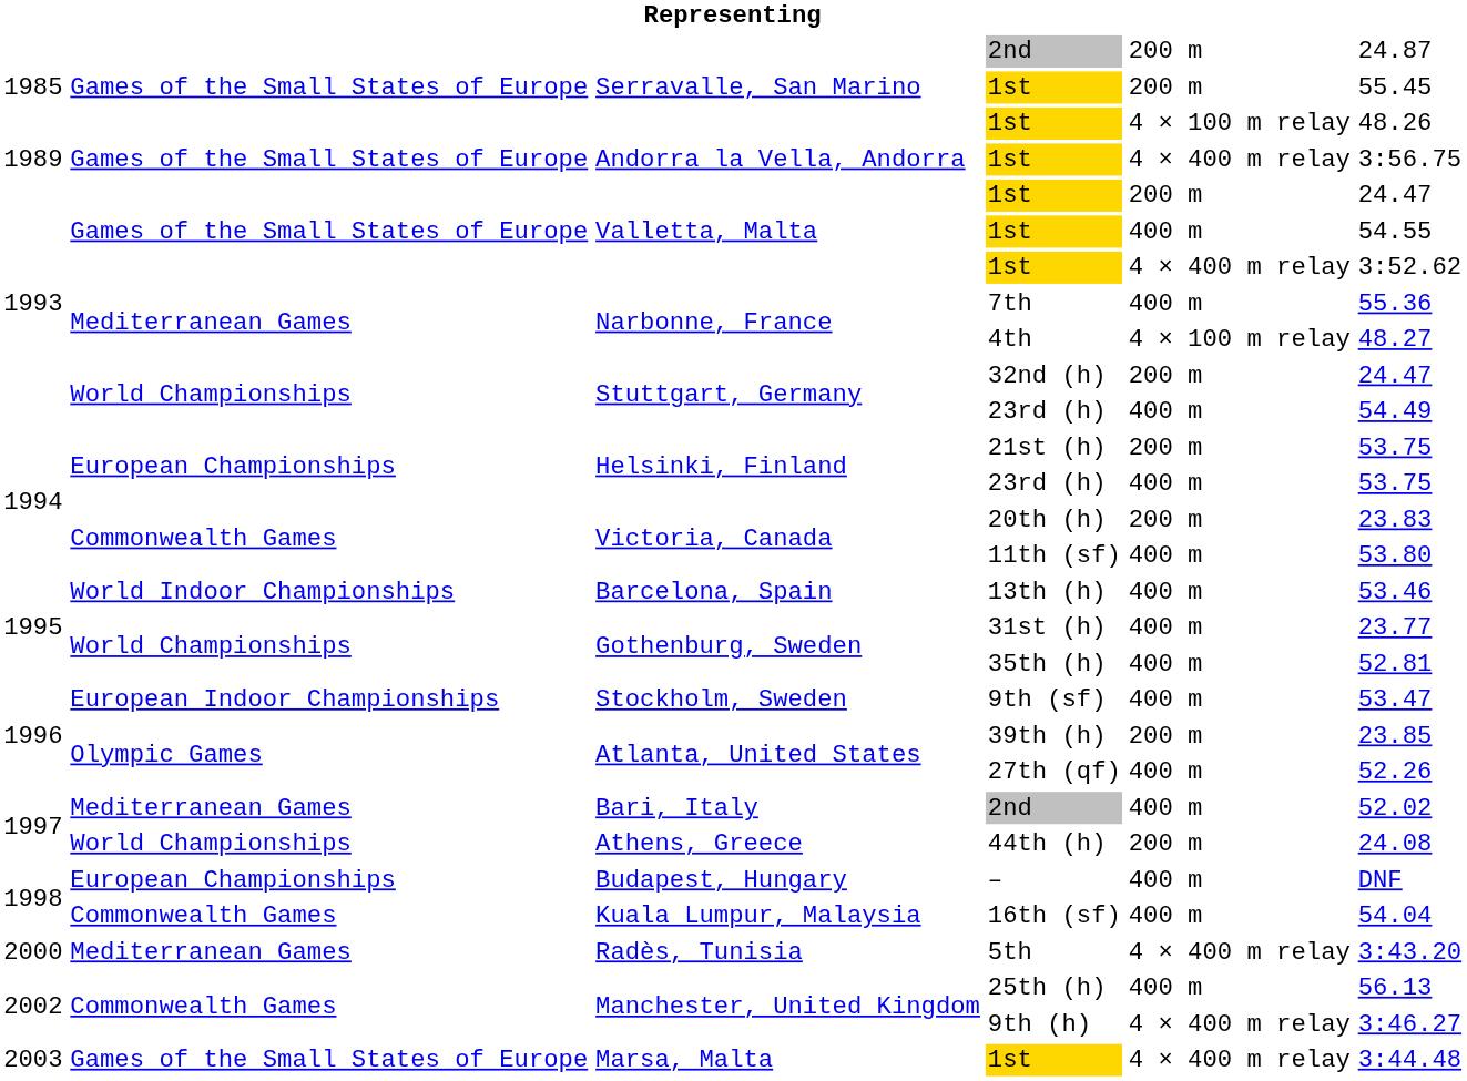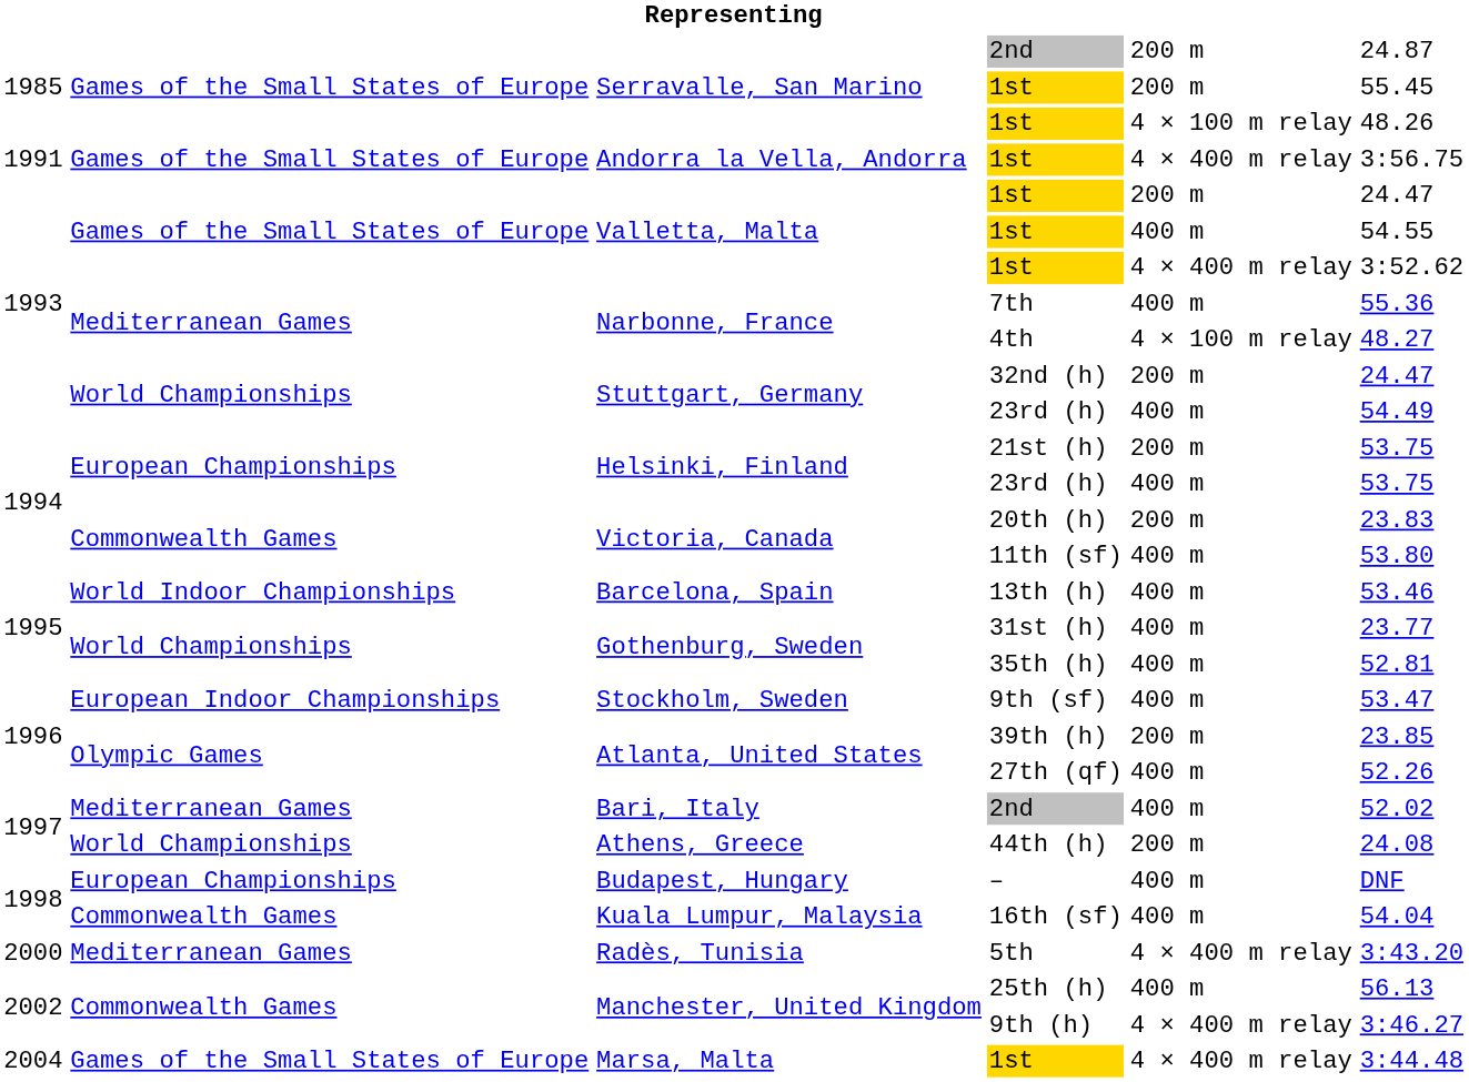 <table>
 <tr>
 <th colspan="6">Representing </th>
 </tr>
 <tr>
 <td rowspan=3>1985</td>
 <td rowspan=3><a href='#'>Games of the Small States of Europe</a></td>
 <td rowspan=3><a href='#'>Serravalle, San Marino</a></td>
 <td bgcolor=silver>2nd</td>
 <td>200 m</td>
 <td>24.87</td>
 </tr>
 <tr>
 <td bgcolor=gold>1st</td>
 <td>200 m</td>
 <td>55.45</td>
 </tr>
 <tr>
 <td bgcolor=gold>1st</td>
 <td>4 × 100 m relay</td>
 <td>48.26</td>
 </tr>
 <tr>
-<td>1989</td>
+<td>1991</td>
 <td><a href='#'>Games of the Small States of Europe</a></td>
 <td><a href='#'>Andorra la Vella, Andorra</a></td>
 <td bgcolor=gold>1st</td>
 <td>4 × 400 m relay</td>
 <td>3:56.75</td>
 </tr>
 <tr>
 <td rowspan=7>1993</td>
 <td rowspan=3><a href='#'>Games of the Small States of Europe</a></td>
 <td rowspan=3><a href='#'>Valletta, Malta</a></td>
 <td bgcolor=gold>1st</td>
 <td>200 m</td>
 <td>24.47</td>
 </tr>
 <tr>
 <td bgcolor=gold>1st</td>
 <td>400 m</td>
 <td>54.55</td>
 </tr>
 <tr>
 <td bgcolor=gold>1st</td>
 <td>4 × 400 m relay</td>
 <td>3:52.62</td>
 </tr>
 <tr>
 <td rowspan=2><a href='#'>Mediterranean Games</a></td>
 <td rowspan=2><a href='#'>Narbonne, France</a></td>
 <td>7th</td>
 <td>400 m</td>
 <td><a href='#'>55.36</a></td>
 </tr>
 <tr>
 <td>4th</td>
 <td>4 × 100 m relay</td>
 <td><a href='#'>48.27</a></td>
 </tr>
 <tr>
 <td rowspan=2><a href='#'>World Championships</a></td>
 <td rowspan=2><a href='#'>Stuttgart, Germany</a></td>
 <td>32nd (h)</td>
 <td>200 m</td>
 <td><a href='#'>24.47</a></td>
 </tr>
 <tr>
 <td>23rd (h)</td>
 <td>400 m</td>
 <td><a href='#'>54.49</a></td>
 </tr>
 <tr>
 <td rowspan=4>1994</td>
 <td rowspan=2><a href='#'>European Championships</a></td>
 <td rowspan=2><a href='#'>Helsinki, Finland</a></td>
 <td>21st (h)</td>
 <td>200 m</td>
 <td><a href='#'>53.75</a></td>
 </tr>
 <tr>
 <td>23rd (h)</td>
 <td>400 m</td>
 <td><a href='#'>53.75</a></td>
 </tr>
 <tr>
 <td rowspan=2><a href='#'>Commonwealth Games</a></td>
 <td rowspan=2><a href='#'>Victoria, Canada</a></td>
 <td>20th (h)</td>
 <td>200 m</td>
 <td><a href='#'>23.83</a></td>
 </tr>
 <tr>
 <td>11th (sf)</td>
 <td>400 m</td>
 <td><a href='#'>53.80</a></td>
 </tr>
 <tr>
 <td rowspan=3>1995</td>
 <td><a href='#'>World Indoor Championships</a></td>
 <td><a href='#'>Barcelona, Spain</a></td>
 <td>13th (h)</td>
 <td>400 m</td>
 <td><a href='#'>53.46</a></td>
 </tr>
 <tr>
 <td rowspan=2><a href='#'>World Championships</a></td>
 <td rowspan=2><a href='#'>Gothenburg, Sweden</a></td>
 <td>31st (h)</td>
 <td>400 m</td>
 <td><a href='#'>23.77</a></td>
 </tr>
 <tr>
 <td>35th (h)</td>
 <td>400 m</td>
 <td><a href='#'>52.81</a></td>
 </tr>
 <tr>
 <td rowspan=3>1996</td>
 <td><a href='#'>European Indoor Championships</a></td>
 <td><a href='#'>Stockholm, Sweden</a></td>
 <td>9th (sf)</td>
 <td>400 m</td>
 <td><a href='#'>53.47</a></td>
 </tr>
 <tr>
 <td rowspan=2><a href='#'>Olympic Games</a></td>
 <td rowspan=2><a href='#'>Atlanta, United States</a></td>
 <td>39th (h)</td>
 <td>200 m</td>
 <td><a href='#'>23.85</a></td>
 </tr>
 <tr>
 <td>27th (qf)</td>
 <td>400 m</td>
 <td><a href='#'>52.26</a></td>
 </tr>
 <tr>
 <td rowspan=2>1997</td>
 <td><a href='#'>Mediterranean Games</a></td>
 <td><a href='#'>Bari, Italy</a></td>
 <td bgcolor=silver>2nd</td>
 <td>400 m</td>
 <td><a href='#'>52.02</a></td>
 </tr>
 <tr>
 <td><a href='#'>World Championships</a></td>
 <td><a href='#'>Athens, Greece</a></td>
 <td>44th (h)</td>
 <td>200 m</td>
 <td><a href='#'>24.08</a></td>
 </tr>
 <tr>
 <td rowspan=2>1998</td>
 <td><a href='#'>European Championships</a></td>
 <td><a href='#'>Budapest, Hungary</a></td>
 <td>–</td>
 <td>400 m</td>
 <td><a href='#'>DNF</a></td>
 </tr>
 <tr>
 <td><a href='#'>Commonwealth Games</a></td>
 <td><a href='#'>Kuala Lumpur, Malaysia</a></td>
 <td>16th (sf)</td>
 <td>400 m</td>
 <td><a href='#'>54.04</a></td>
 </tr>
 <tr>
 <td>2000</td>
 <td><a href='#'>Mediterranean Games</a></td>
 <td><a href='#'>Radès, Tunisia</a></td>
 <td>5th</td>
 <td>4 × 400 m relay</td>
 <td><a href='#'>3:43.20</a></td>
 </tr>
 <tr>
 <td rowspan=2>2002</td>
 <td rowspan=2><a href='#'>Commonwealth Games</a></td>
 <td rowspan=2><a href='#'>Manchester, United Kingdom</a></td>
 <td>25th (h)</td>
 <td>400 m</td>
 <td><a href='#'>56.13</a></td>
 </tr>
 <tr>
 <td>9th (h)</td>
 <td>4 × 400 m relay</td>
 <td><a href='#'>3:46.27</a></td>
 </tr>
 <tr>
-<td>2003</td>
+<td>2004</td>
 <td><a href='#'>Games of the Small States of Europe</a></td>
 <td><a href='#'>Marsa, Malta</a></td>
 <td bgcolor=gold>1st</td>
 <td>4 × 400 m relay</td>
 <td><a href='#'>3:44.48</a></td>
 </tr>
 </table>
